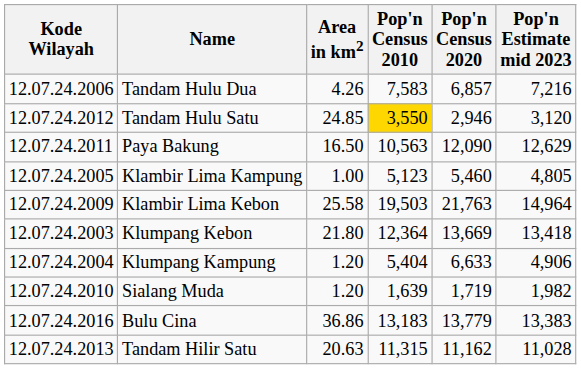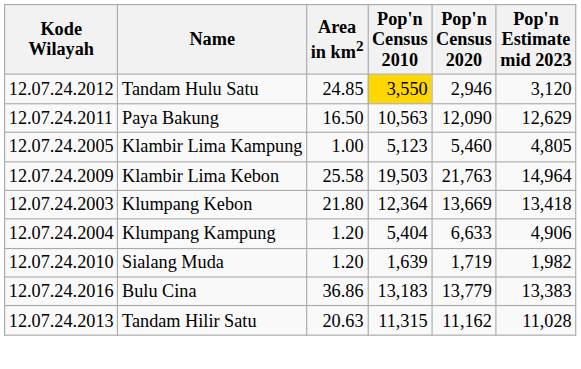 <table class="sortable wikitable">
 <tr>
 <th>Kode<br>Wilayah</th>
 <th>Name</th>
 <th>Area <br> in km<sup>2</sup></th>
 <th>Pop'n<br>Census<br>2010</th>
 <th>Pop'n<br>Census<br>2020</th>
 <th>Pop'n<br>Estimate<br>mid 2023</th>
-</tr>
-<tr>
-<td>12.07.24.2006</td>
-<td>Tandam Hulu Dua</td>
-<td align="right">4.26</td>
-<td align="right">7,583</td>
-<td align="right">6,857</td>
-<td align="right">7,216</td>
 </tr>
 <tr>
 <td>12.07.24.2012</td>
 <td>Tandam Hulu Satu</td>
 <td align="right">24.85</td>
 <td align="right" style="background: gold;">3,550</td>
 <td align="right">2,946</td>
 <td align="right">3,120</td>
 </tr>
 <tr>
 <td>12.07.24.2011</td>
 <td>Paya Bakung</td>
 <td align="right">16.50</td>
 <td align="right">10,563</td>
 <td align="right">12,090</td>
 <td align="right">12,629</td>
 </tr>
 <tr>
 <td>12.07.24.2005</td>
 <td>Klambir Lima Kampung</td>
 <td align="right">1.00</td>
 <td align="right">5,123</td>
 <td align="right">5,460</td>
 <td align="right">4,805</td>
 </tr>
 <tr>
 <td>12.07.24.2009</td>
 <td>Klambir Lima Kebon</td>
 <td align="right">25.58</td>
 <td align="right">19,503</td>
 <td align="right">21,763</td>
 <td align="right">14,964</td>
 </tr>
 <tr>
 <td>12.07.24.2003</td>
 <td>Klumpang Kebon</td>
 <td align="right">21.80</td>
 <td align="right">12,364</td>
 <td align="right">13,669</td>
 <td align="right">13,418</td>
 </tr>
 <tr>
 <td>12.07.24.2004</td>
 <td>Klumpang Kampung</td>
 <td align="right">1.20</td>
 <td align="right">5,404</td>
 <td align="right">6,633</td>
 <td align="right">4,906</td>
 </tr>
 <tr>
 <td>12.07.24.2010</td>
 <td>Sialang Muda</td>
 <td align="right">1.20</td>
 <td align="right">1,639</td>
 <td align="right">1,719</td>
 <td align="right">1,982</td>
 </tr>
 <tr>
 <td>12.07.24.2016</td>
 <td>Bulu Cina</td>
 <td align="right">36.86</td>
 <td align="right">13,183</td>
 <td align="right">13,779</td>
 <td align="right">13,383</td>
 </tr>
 <tr>
 <td>12.07.24.2013</td>
 <td>Tandam Hilir Satu</td>
 <td align="right">20.63</td>
 <td align="right">11,315</td>
 <td align="right">11,162</td>
 <td align="right">11,028</td>
 </tr>
 </table>
